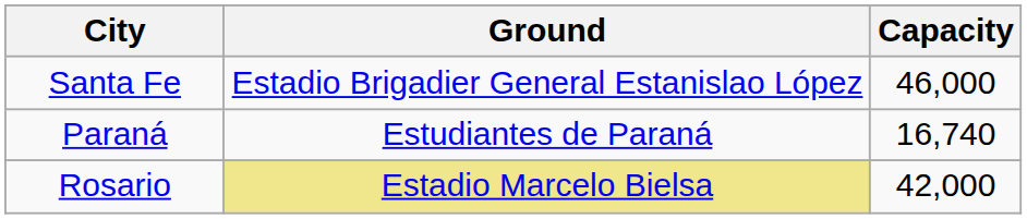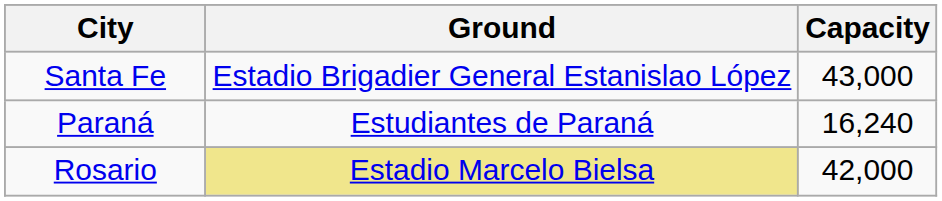 <table class="wikitable sortable" style="text-align: center;">
 <tr>
 <th width=100px>City</th>
 <th>Ground</th>
 <th>Capacity</th>
 </tr>
 <tr>
 <td><a href='#'>Santa Fe</a></td>
 <td><a href='#'>Estadio Brigadier General Estanislao López</a></td>
-<td>46,000</td>
+<td>43,000</td>
 </tr>
 <tr>
 <td><a href='#'>Paraná</a></td>
 <td><a href='#'>Estudiantes de Paraná</a></td>
-<td>16,740</td>
+<td>16,240</td>
 </tr>
 <tr>
 <td><a href='#'>Rosario</a></td>
 <td style="background: khaki;"><a href='#'>Estadio Marcelo Bielsa</a></td>
 <td>42,000</td>
 </tr>
 </table>
